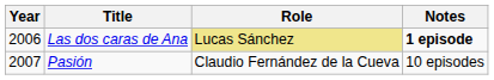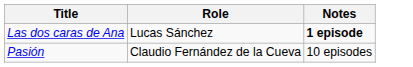 <table class="wikitable">
 <tr>
-<th>Year</th>
 <th>Title</th>
 <th>Role</th>
 <th>Notes</th>
 </tr>
 <tr>
-<td>2006</td>
 <td><em><a href='#'>Las dos caras de Ana</a></em></td>
-<td style="background: khaki;">Lucas Sánchez</td>
+<td>Lucas Sánchez</td>
 <td><strong>1 episode</strong></td>
 </tr>
 <tr>
-<td>2007</td>
 <td><em><a href='#'>Pasión</a></em></td>
 <td>Claudio Fernández de la Cueva</td>
 <td>10 episodes</td>
 </tr>
 </table>
